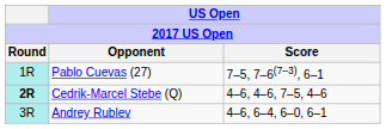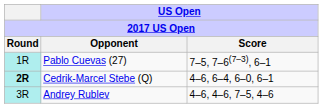 <table class="wikitable collapsible collapsed">
 <tr>
 <th></th>
 <th colspan=2 style="background:#ccf;"><a href='#'>US Open</a></th>
 </tr>
 <tr>
 <th colspan=3 style="background:#ccf;"><a href='#'>2017 US Open</a></th>
 </tr>
 <tr>
 <th>Round</th>
 <th width=225>Opponent</th>
 <th width=200>Score</th>
 </tr>
 <tr>
 <td style="text-align:center; background:#afeeee;">1R</td>
 <td> <a href='#'>Pablo Cuevas</a> (27)</td>
 <td>7–5, 7–6<sup>(7–3)</sup>, 6–1</td>
 </tr>
 <tr>
 <td style="text-align:center; background:#afeeee;"><strong>2R</strong></td>
 <td> <a href='#'>Cedrik-Marcel Stebe</a> (Q)</td>
-<td>4–6, 4–6, 7–5, 4–6</td>
+<td>4–6, 6–4, 6–0, 6–1</td>
 </tr>
 <tr>
 <td style="text-align:center; background:#afeeee;">3R</td>
 <td> <a href='#'>Andrey Rublev</a></td>
-<td>4–6, 6–4, 6–0, 6–1</td>
+<td>4–6, 4–6, 7–5, 4–6</td>
 </tr>
 </table>
